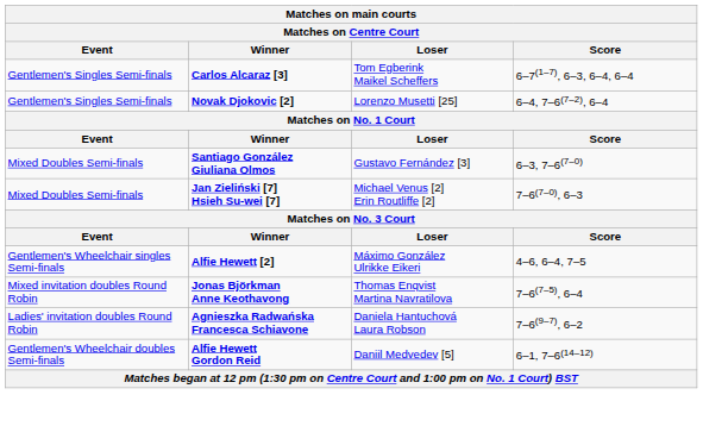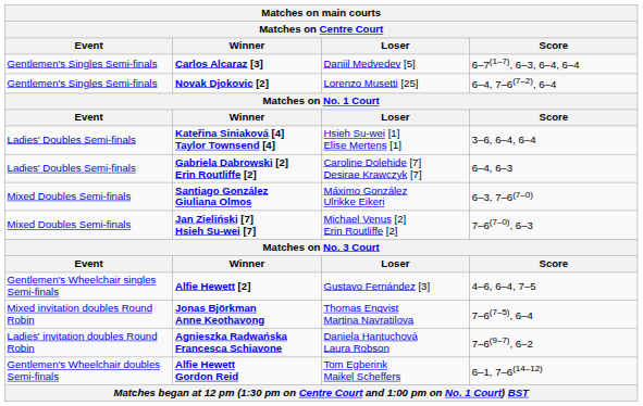 <table class="wikitable collapsible uncollapsed" style="margin:auto;">
 <tr>
 <th colspan="4" style="white-space:nowrap;">Matches on main courts</th>
 </tr>
 <tr>
 <th colspan="4">Matches on <a href='#'>Centre Court</a></th>
 </tr>
 <tr>
 <th width="250">Event</th>
 <th width="220">Winner</th>
 <th width="220">Loser</th>
 <th width="250">Score</th>
 </tr>
 <tr>
 <td><a href='#'>Gentlemen's Singles Semi-finals</a></td>
 <td><strong> <a href='#'>Carlos Alcaraz</a> [3]</strong></td>
-<td> <a href='#'>Tom Egberink</a> <br>  <a href='#'>Maikel Scheffers</a></td>
+<td> <a href='#'>Daniil Medvedev</a> [5]</td>
 <td>6–7<sup>(1–7)</sup>, 6–3, 6–4, 6–4</td>
 </tr>
 <tr>
 <td><a href='#'>Gentlemen's Singles Semi-finals</a></td>
 <td><strong> <a href='#'>Novak Djokovic</a> [2]</strong></td>
 <td> <a href='#'>Lorenzo Musetti</a> [25]</td>
 <td>6–4, 7–6<sup>(7–2)</sup>, 6–4</td>
 </tr>
 <tr>
 <th colspan="4">Matches on <a href='#'>No. 1 Court</a></th>
 </tr>
 <tr>
 <th width="220">Event</th>
 <th width="220">Winner</th>
 <th width="220">Loser</th>
 <th width="250">Score</th>
 </tr>
 <tr>
+<td><a href='#'>Ladies' Doubles Semi-finals</a></td>
+<td><strong> <a href='#'>Kateřina Siniaková</a> [4] <br>  <a href='#'>Taylor Townsend</a> [4]</strong></td>
+<td> <a href='#'>Hsieh Su-wei</a> [1] <br>  <a href='#'>Elise Mertens</a> [1]</td>
+<td>3–6, 6–4, 6–4</td>
+</tr>
+<tr>
+<td><a href='#'>Ladies' Doubles Semi-finals</a></td>
+<td><strong> <a href='#'>Gabriela Dabrowski</a> [2] <br>   <a href='#'>Erin Routliffe</a> [2]</strong></td>
+<td> <a href='#'>Caroline Dolehide</a> [7] <br>   <a href='#'>Desirae Krawczyk</a> [7]</td>
+<td>6–4, 6–3</td>
+</tr>
+<tr>
 <td><a href='#'>Mixed Doubles Semi-finals</a></td>
 <td><strong> <a href='#'>Santiago González</a> <br>   <a href='#'>Giuliana Olmos</a></strong></td>
-<td> <a href='#'>Gustavo Fernández</a> [3]</td>
+<td> <a href='#'>Máximo González</a> <br>   <a href='#'>Ulrikke Eikeri</a></td>
 <td>6–3, 7–6<sup>(7–0)</sup></td>
 </tr>
 <tr>
 <td><a href='#'>Mixed Doubles Semi-finals</a></td>
 <td><strong> <a href='#'>Jan Zieliński</a> [7] <br>  <a href='#'>Hsieh Su-wei</a> [7]</strong></td>
 <td> <a href='#'>Michael Venus</a> [2]  <br>  <a href='#'>Erin Routliffe</a> [2]</td>
 <td>7–6<sup>(7–0)</sup>, 6–3</td>
 </tr>
 <tr>
 <th colspan="4">Matches on <a href='#'>No. 3 Court</a></th>
 </tr>
 <tr>
 <th width="250">Event</th>
 <th width="220">Winner</th>
 <th width="220">Loser</th>
 <th width="220">Score</th>
 </tr>
 <tr>
 <td><a href='#'>Gentlemen's Wheelchair singles Semi-finals</a></td>
 <td><strong> <a href='#'>Alfie Hewett</a> [2]</strong></td>
-<td> <a href='#'>Máximo González</a> <br>   <a href='#'>Ulrikke Eikeri</a></td>
+<td> <a href='#'>Gustavo Fernández</a> [3]</td>
 <td>4–6, 6–4, 7–5</td>
 </tr>
 <tr>
 <td><a href='#'>Mixed invitation doubles Round Robin</a></td>
 <td><strong> <a href='#'>Jonas Björkman</a> <br>   <a href='#'>Anne Keothavong</a></strong></td>
 <td> <a href='#'>Thomas Enqvist</a> <br>   <a href='#'>Martina Navratilova</a></td>
 <td>7–6<sup>(7–5)</sup>, 6–4</td>
 </tr>
 <tr>
 <td><a href='#'>Ladies' invitation doubles Round Robin</a></td>
 <td><strong> <a href='#'>Agnieszka Radwańska</a> <br>  <a href='#'>Francesca Schiavone</a></strong></td>
 <td> <a href='#'>Daniela Hantuchová</a> <br>  <a href='#'>Laura Robson</a></td>
 <td>7–6<sup>(9–7)</sup>, 6–2</td>
 </tr>
 <tr>
 <td><a href='#'>Gentlemen's Wheelchair doubles Semi-finals</a></td>
 <td><strong> <a href='#'>Alfie Hewett</a> <br>  <a href='#'>Gordon Reid</a></strong></td>
-<td> <a href='#'>Daniil Medvedev</a> [5]</td>
+<td> <a href='#'>Tom Egberink</a> <br>  <a href='#'>Maikel Scheffers</a></td>
 <td>6–1, 7–6<sup>(14–12)</sup></td>
 </tr>
 <tr>
 <th colspan=4><em>Matches began at 12 pm (1:30 pm on <a href='#'>Centre Court</a> and 1:00 pm on <a href='#'>No. 1 Court</a>) <a href='#'>BST</a></em></th>
 </tr>
 </table>
